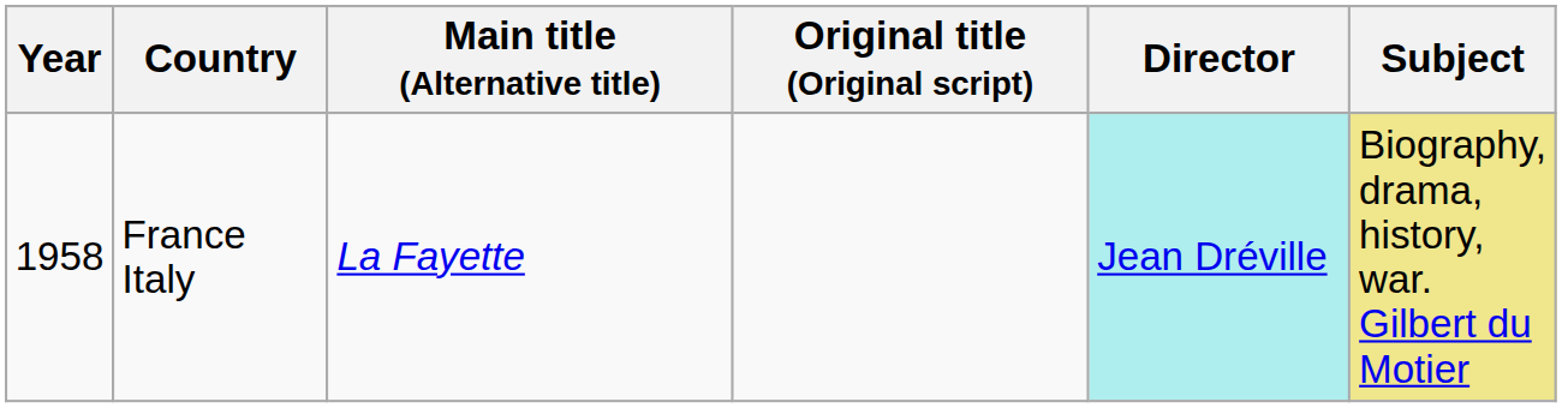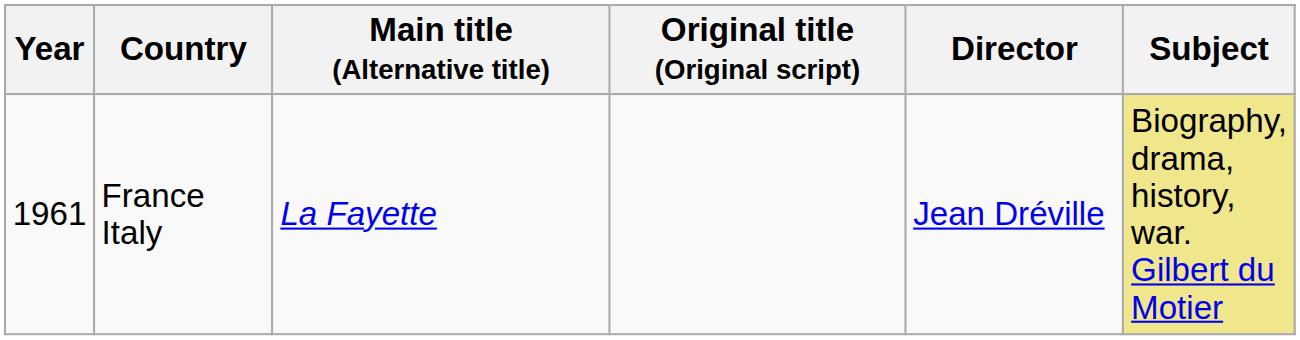 <table class="wikitable sortable" style="width:100%;">
 <tr>
 <th>Year</th>
 <th width= 80>Country</th>
 <th class="unsortable" style="width:160px;">Main title<br><small>(Alternative title)</small></th>
 <th class="unsortable" style="width:140px;">Original title<br><small>(Original script)</small></th>
 <th width=100>Director</th>
 <th class="unsortable">Subject</th>
 </tr>
 <tr>
-<td>1958</td>
+<td>1961</td>
 <td>France<br>Italy</td>
 <td><em><a href='#'>La Fayette</a></em></td>
 <td></td>
-<td style="background: paleturquoise;"><a href='#'>Jean Dréville</a></td>
+<td><a href='#'>Jean Dréville</a></td>
 <td style="background: khaki;">Biography, drama, history, war. <a href='#'>Gilbert du Motier</a></td>
 </tr>
 </table>
